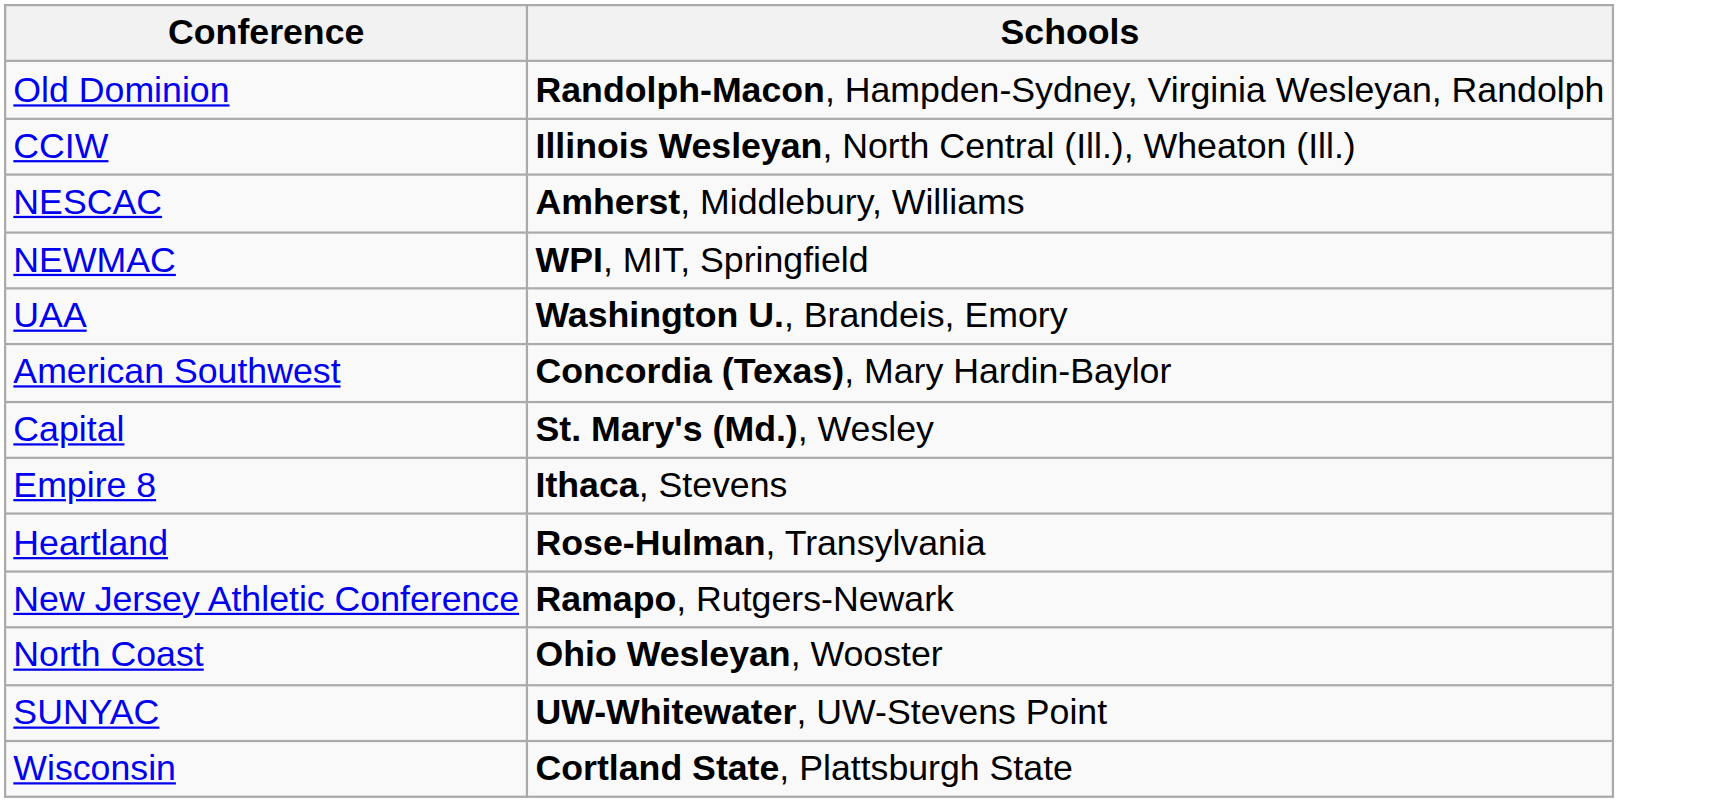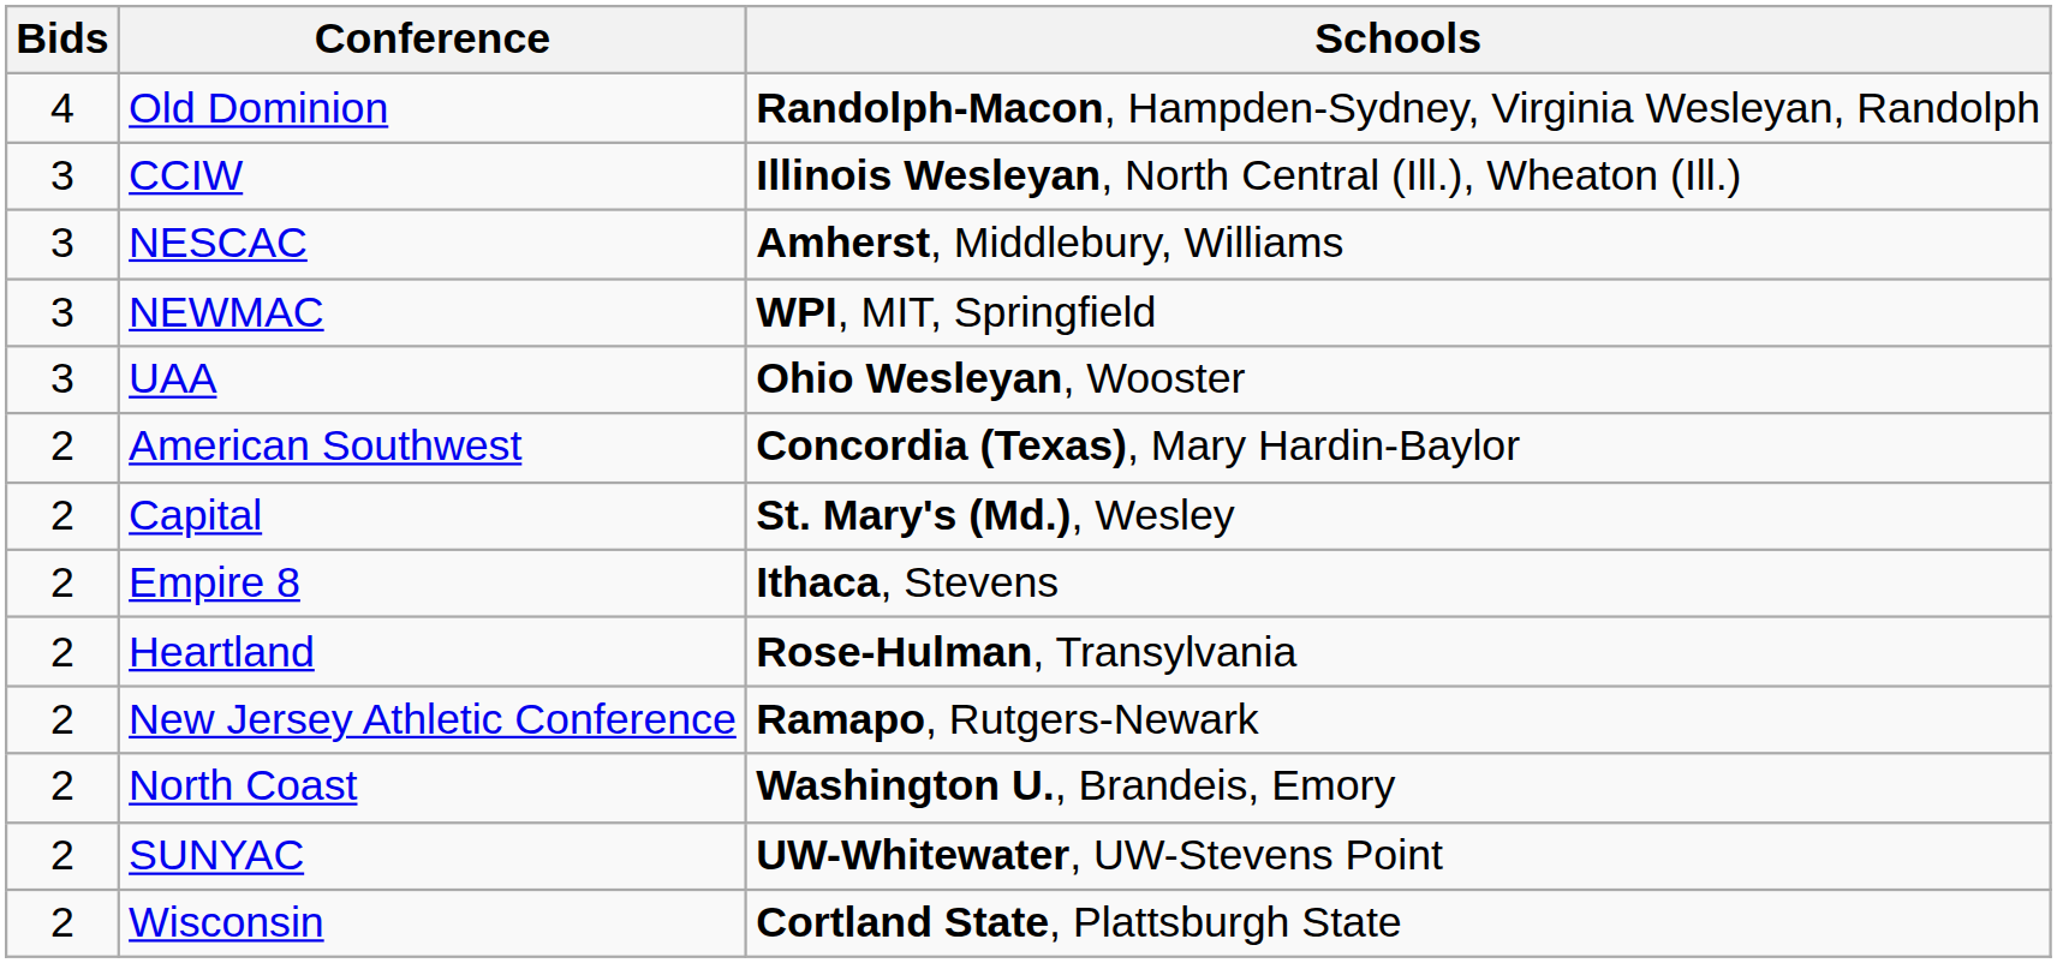 <table class="wikitable">
 <tr>
+<th>Bids</th>
 <th>Conference</th>
 <th>Schools</th>
 </tr>
 <tr>
+<td align="center">4</td>
 <td><a href='#'>Old Dominion</a></td>
 <td><strong>Randolph-Macon</strong>, Hampden-Sydney, Virginia Wesleyan, Randolph</td>
 </tr>
 <tr>
+<td align="center">3</td>
 <td><a href='#'>CCIW</a></td>
 <td><strong>Illinois Wesleyan</strong>, North Central (Ill.), Wheaton (Ill.)</td>
 </tr>
 <tr>
+<td align="center">3</td>
 <td><a href='#'>NESCAC</a></td>
 <td><strong>Amherst</strong>, Middlebury, Williams</td>
 </tr>
 <tr>
+<td align="center">3</td>
 <td><a href='#'>NEWMAC</a></td>
 <td><strong>WPI</strong>, MIT, Springfield</td>
 </tr>
 <tr>
+<td align="center">3</td>
 <td><a href='#'>UAA</a></td>
-<td><strong>Washington U.</strong>, Brandeis, Emory</td>
+<td><strong>Ohio Wesleyan</strong>, Wooster</td>
 </tr>
 <tr>
+<td align="center">2</td>
 <td><a href='#'>American Southwest</a></td>
 <td><strong>Concordia (Texas)</strong>, Mary Hardin-Baylor</td>
 </tr>
 <tr>
+<td align="center">2</td>
 <td><a href='#'>Capital</a></td>
 <td><strong>St. Mary's (Md.)</strong>, Wesley</td>
 </tr>
 <tr>
+<td align="center">2</td>
 <td><a href='#'>Empire 8</a></td>
 <td><strong>Ithaca</strong>, Stevens</td>
 </tr>
 <tr>
+<td align="center">2</td>
 <td><a href='#'>Heartland</a></td>
 <td><strong>Rose-Hulman</strong>, Transylvania</td>
 </tr>
 <tr>
+<td align="center">2</td>
 <td><a href='#'>New Jersey Athletic Conference</a></td>
 <td><strong>Ramapo</strong>, Rutgers-Newark</td>
 </tr>
 <tr>
+<td align="center">2</td>
 <td><a href='#'>North Coast</a></td>
-<td><strong>Ohio Wesleyan</strong>, Wooster</td>
+<td><strong>Washington U.</strong>, Brandeis, Emory</td>
 </tr>
 <tr>
+<td align="center">2</td>
 <td><a href='#'>SUNYAC</a></td>
 <td><strong>UW-Whitewater</strong>, UW-Stevens Point</td>
 </tr>
 <tr>
+<td align="center">2</td>
 <td><a href='#'>Wisconsin</a></td>
 <td><strong>Cortland State</strong>, Plattsburgh State</td>
 </tr>
 </table>
